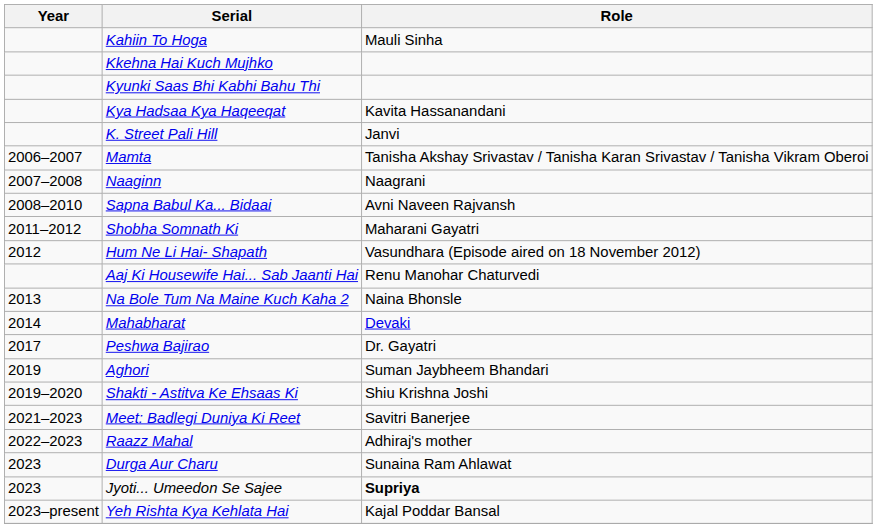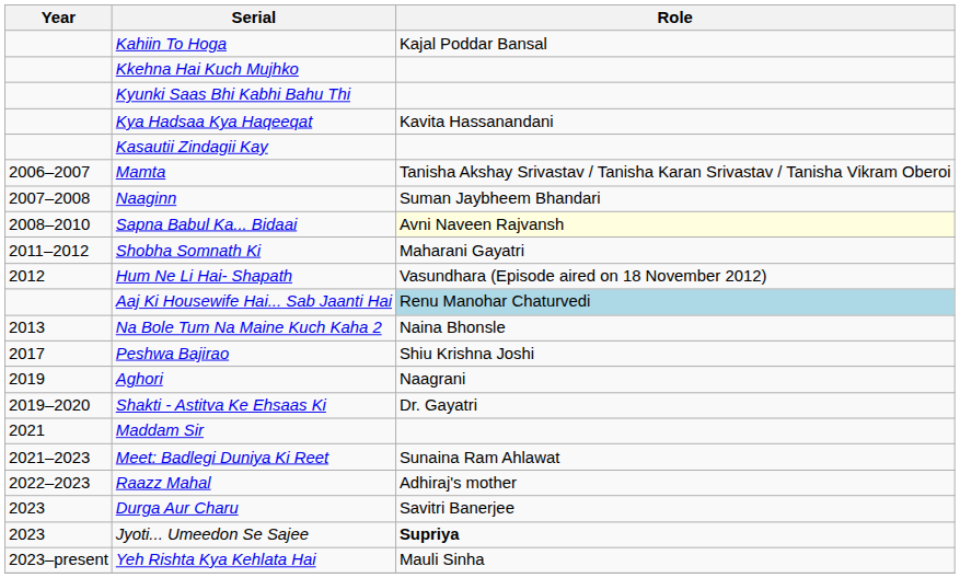 <table class="wikitable sortable">
 <tr>
 <th>Year</th>
 <th>Serial</th>
 <th>Role</th>
 </tr>
 <tr>
 <td></td>
 <td><em><a href='#'>Kahiin To Hoga</a></em></td>
-<td>Mauli Sinha</td>
+<td>Kajal Poddar Bansal</td>
 </tr>
 <tr>
 <td></td>
 <td><em><a href='#'>Kkehna Hai Kuch Mujhko</a></em></td>
 <td></td>
 </tr>
 <tr>
 <td></td>
 <td><em><a href='#'>Kyunki Saas Bhi Kabhi Bahu Thi</a></em></td>
 <td></td>
 </tr>
 <tr>
 <td></td>
 <td><em><a href='#'>Kya Hadsaa Kya Haqeeqat</a></em></td>
 <td>Kavita Hassanandani</td>
 </tr>
 <tr>
 <td></td>
-<td><em><a href='#'>K. Street Pali Hill</a></em></td>
-<td>Janvi</td>
+<td><a href='#'><em>Kasautii Zindagii Kay</em></a></td>
+<td></td>
 </tr>
 <tr>
 <td>2006–2007</td>
 <td><em><a href='#'>Mamta</a></em></td>
 <td>Tanisha Akshay Srivastav / Tanisha Karan Srivastav / Tanisha Vikram Oberoi</td>
 </tr>
 <tr>
 <td>2007–2008</td>
 <td><em><a href='#'>Naaginn</a></em></td>
-<td>Naagrani</td>
+<td>Suman Jaybheem Bhandari</td>
 </tr>
 <tr>
 <td>2008–2010</td>
 <td><em><a href='#'>Sapna Babul Ka... Bidaai</a></em></td>
-<td>Avni Naveen Rajvansh</td>
+<td style="background: lightyellow;">Avni Naveen Rajvansh</td>
 </tr>
 <tr>
 <td>2011–2012</td>
 <td><em><a href='#'>Shobha Somnath Ki</a></em></td>
 <td>Maharani Gayatri</td>
 </tr>
 <tr>
 <td>2012</td>
 <td><em><a href='#'>Hum Ne Li Hai- Shapath</a></em></td>
 <td>Vasundhara (Episode aired on 18 November 2012)</td>
 </tr>
 <tr>
 <td></td>
 <td><em><a href='#'>Aaj Ki Housewife Hai... Sab Jaanti Hai</a></em> </td>
-<td>Renu Manohar Chaturvedi</td>
+<td style="background: lightblue;">Renu Manohar Chaturvedi</td>
 </tr>
 <tr>
 <td>2013</td>
 <td><em><a href='#'>Na Bole Tum Na Maine Kuch Kaha 2</a></em></td>
 <td>Naina Bhonsle</td>
 </tr>
 <tr>
-<td>2014</td>
-<td><em><a href='#'>Mahabharat</a></em></td>
-<td><a href='#'>Devaki</a></td>
-</tr>
-<tr>
 <td>2017</td>
 <td><em><a href='#'>Peshwa Bajirao</a></em></td>
-<td>Dr. Gayatri</td>
+<td>Shiu Krishna Joshi</td>
 </tr>
 <tr>
 <td>2019</td>
 <td><em><a href='#'>Aghori</a></em></td>
-<td>Suman Jaybheem Bhandari</td>
+<td>Naagrani</td>
 </tr>
 <tr>
 <td>2019–2020</td>
 <td><em><a href='#'>Shakti - Astitva Ke Ehsaas Ki</a></em></td>
-<td>Shiu Krishna Joshi</td>
+<td>Dr. Gayatri</td>
+</tr>
+<tr>
+<td>2021</td>
+<td><em><a href='#'>Maddam Sir</a></em></td>
+<td></td>
 </tr>
 <tr>
 <td>2021–2023</td>
 <td><em><a href='#'>Meet: Badlegi Duniya Ki Reet</a></em></td>
-<td>Savitri Banerjee</td>
+<td>Sunaina Ram Ahlawat</td>
 </tr>
 <tr>
 <td>2022–2023</td>
 <td><em><a href='#'>Raazz Mahal</a></em></td>
 <td>Adhiraj's mother</td>
 </tr>
 <tr>
 <td>2023</td>
 <td><em><a href='#'>Durga Aur Charu</a></em></td>
-<td>Sunaina Ram Ahlawat</td>
+<td>Savitri Banerjee</td>
 </tr>
 <tr>
 <td>2023</td>
 <td><em>Jyoti... Umeedon Se Sajee</em></td>
 <td><strong>Supriya</strong></td>
 </tr>
 <tr>
 <td>2023–present</td>
 <td><em><a href='#'>Yeh Rishta Kya Kehlata Hai</a></em></td>
-<td>Kajal Poddar Bansal</td>
+<td>Mauli Sinha</td>
 </tr>
 <tr>
 </tr>
 </table>
